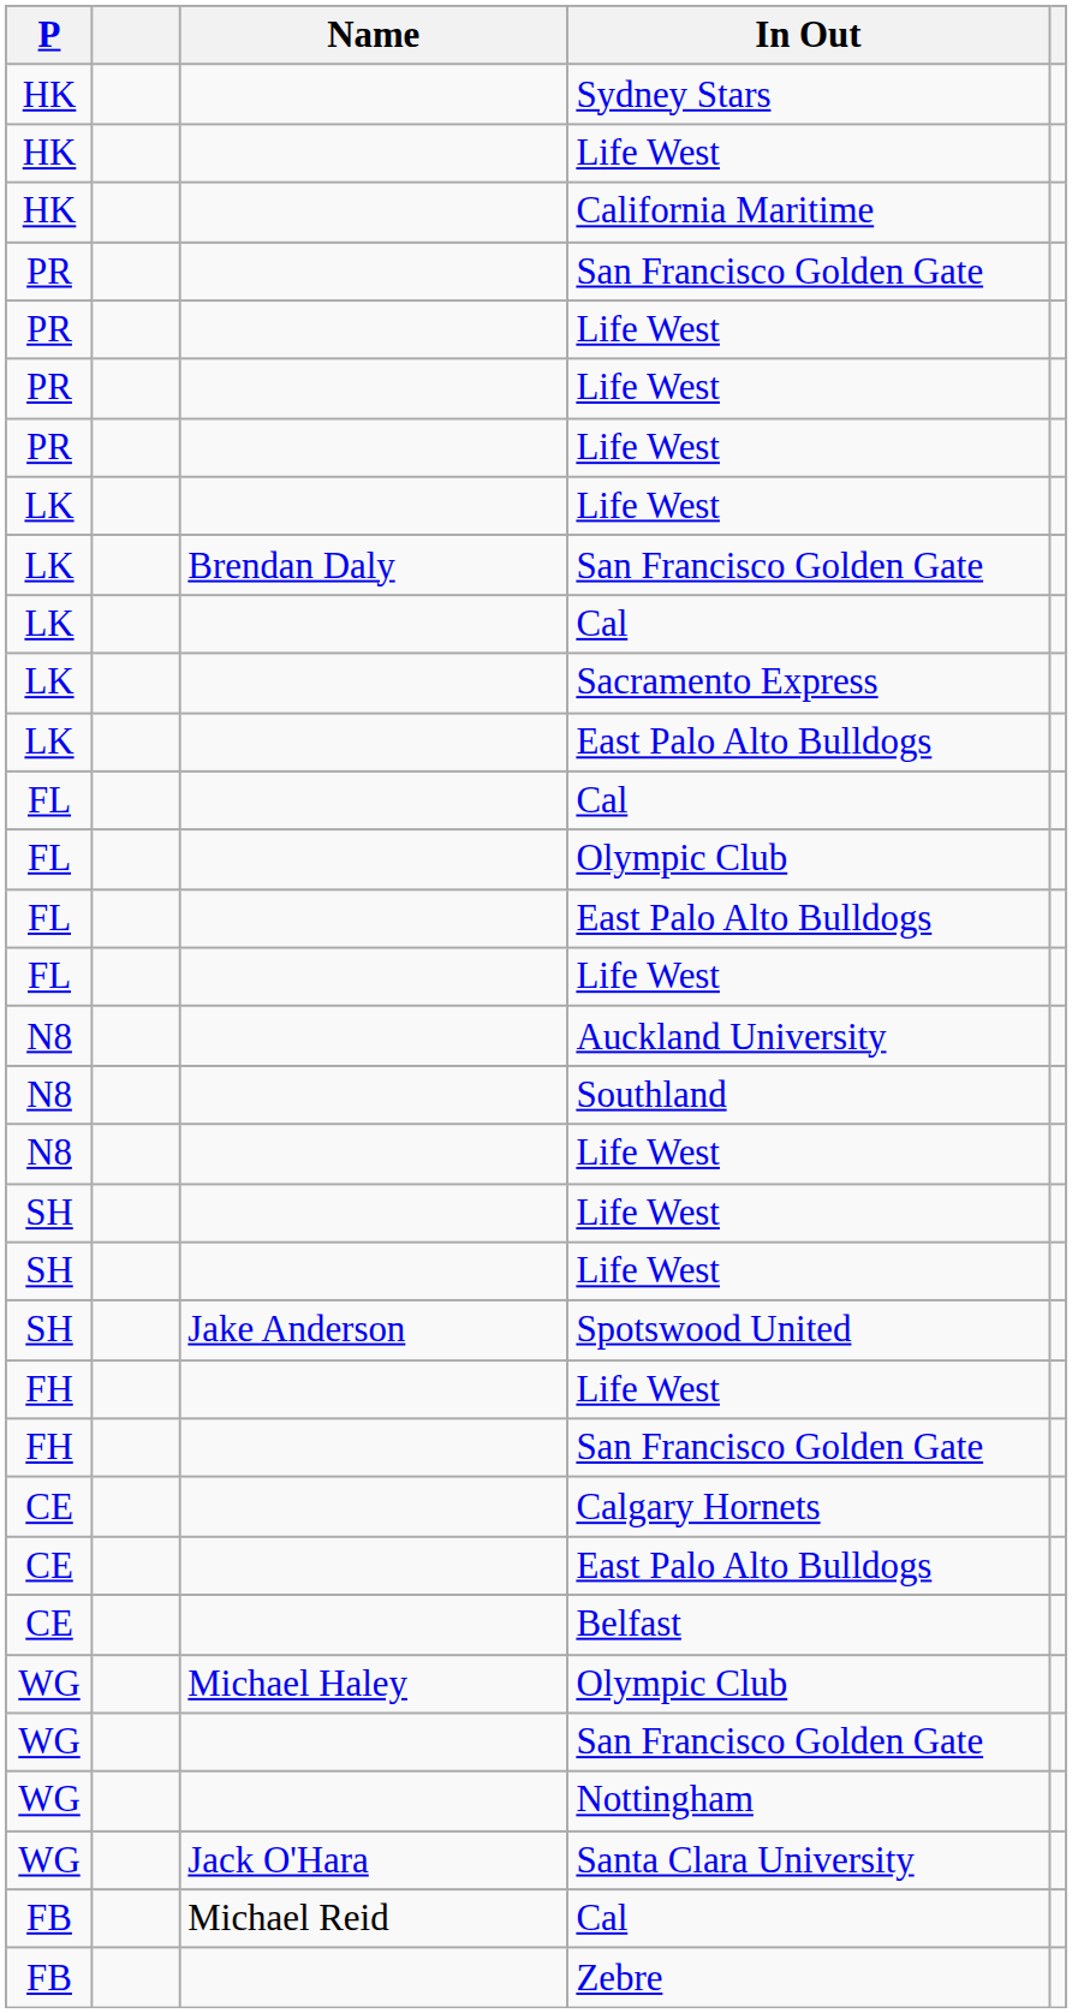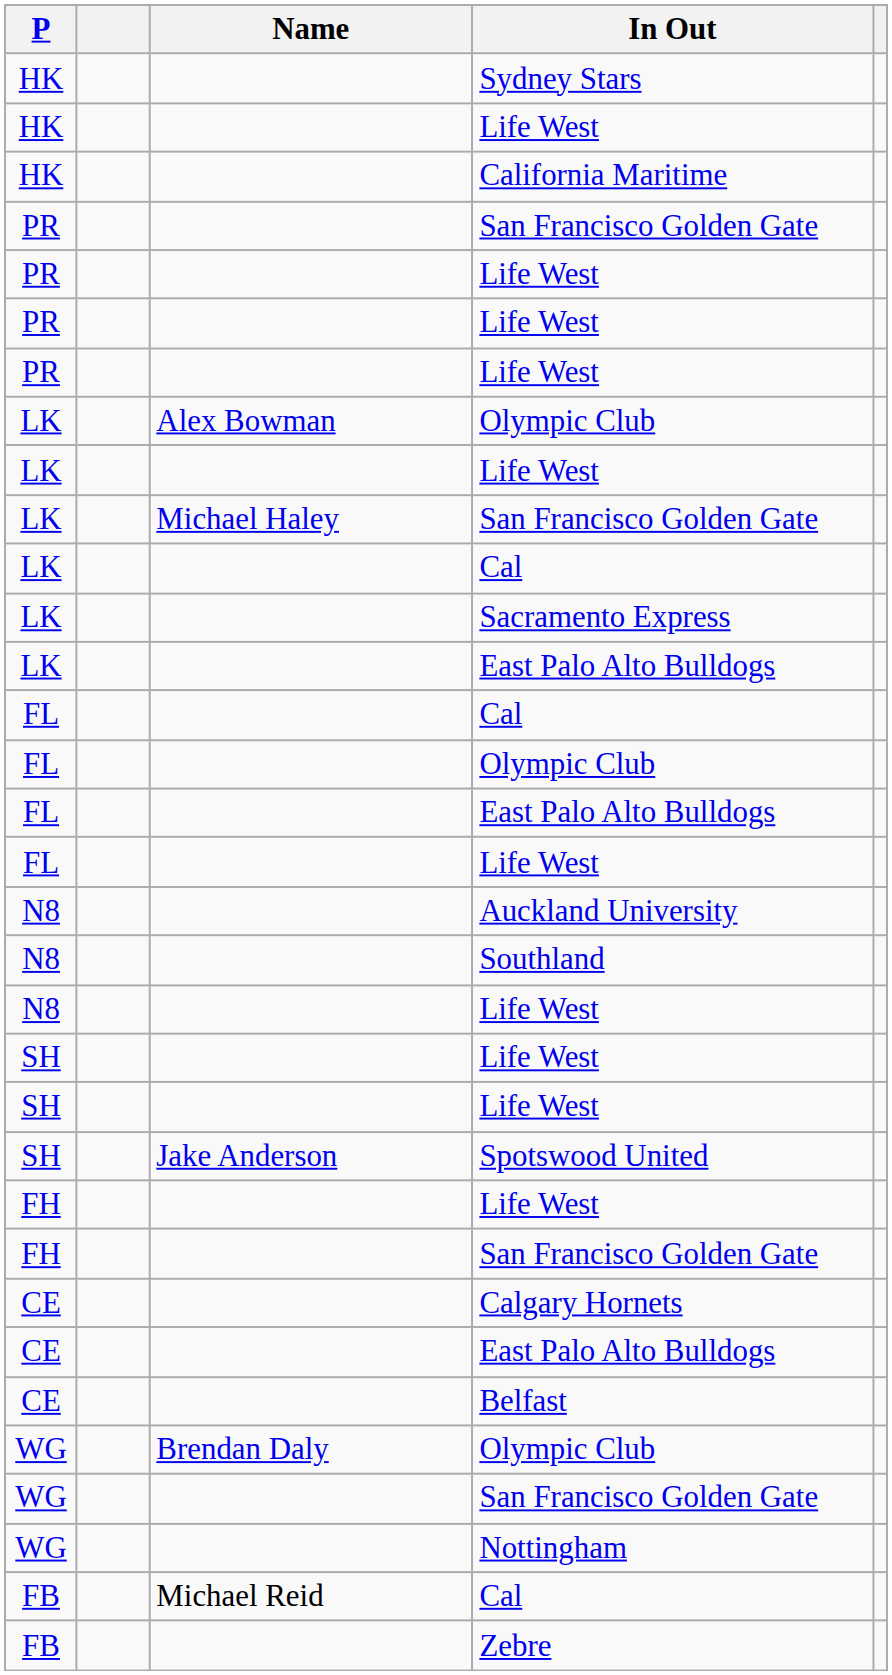 <table class="wikitable sortable" style="font-size: 100%">
 <tr>
 <th style="width:30px"><a href='#'>P</a></th>
 <th style="width:30px"></th>
 <th style="width:160px">Name</th>
 <th style="width:200px">In  Out </th>
 <th></th>
 </tr>
 <tr>
 <td align=center><a href='#'>HK</a></td>
 <td align=center></td>
 <td align=left></td>
 <td align=left> <a href='#'>Sydney Stars</a></td>
 <td align=center></td>
 </tr>
 <tr>
 <td align=center><a href='#'>HK</a></td>
 <td align=center></td>
 <td align=left></td>
 <td align=left> <a href='#'>Life West</a></td>
 <td align=center></td>
 </tr>
 <tr>
 <td align=center><a href='#'>HK</a></td>
 <td align=center></td>
 <td align=left></td>
 <td align=left> <a href='#'>California Maritime</a></td>
 <td align=center></td>
 </tr>
 <tr>
 <td align=center><a href='#'>PR</a></td>
 <td align=center></td>
 <td align=left></td>
 <td align=left> <a href='#'>San Francisco Golden Gate</a></td>
 <td align=center></td>
 </tr>
 <tr>
 <td align=center><a href='#'>PR</a></td>
 <td align=center></td>
 <td align=left></td>
 <td align=left> <a href='#'>Life West</a></td>
 <td align=center></td>
 </tr>
 <tr>
 <td align=center><a href='#'>PR</a></td>
 <td align=center></td>
 <td align=left></td>
 <td align=left> <a href='#'>Life West</a></td>
 <td align=center></td>
 </tr>
 <tr>
 <td align=center><a href='#'>PR</a></td>
 <td align=center></td>
 <td align=left></td>
 <td align=left> <a href='#'>Life West</a></td>
 <td align=center></td>
 </tr>
 <tr>
 <td align=center><a href='#'>LK</a></td>
 <td align=center></td>
+<td align=left><a href='#'>Alex Bowman</a></td>
+<td align=left> <a href='#'>Olympic Club</a></td>
+<td align=center></td>
+</tr>
+<tr>
+<td align=center><a href='#'>LK</a></td>
+<td align=center></td>
 <td align=left></td>
 <td align=left> <a href='#'>Life West</a></td>
 <td align=center></td>
 </tr>
 <tr>
 <td align=center><a href='#'>LK</a></td>
 <td align=center></td>
-<td align=left><a href='#'>Brendan Daly</a></td>
+<td align=left><a href='#'>Michael Haley</a></td>
 <td align=left> <a href='#'>San Francisco Golden Gate</a></td>
 <td align=center></td>
 </tr>
 <tr>
 <td align=center><a href='#'>LK</a></td>
 <td align=center></td>
 <td align=left></td>
 <td align=left> <a href='#'>Cal</a></td>
 <td align=center></td>
 </tr>
 <tr>
 <td align=center><a href='#'>LK</a></td>
 <td align=center></td>
 <td align=left></td>
 <td align=left> <a href='#'>Sacramento Express</a></td>
 <td align=center></td>
 </tr>
 <tr>
 <td align=center><a href='#'>LK</a></td>
 <td align=center></td>
 <td align=left></td>
 <td align=left> <a href='#'>East Palo Alto Bulldogs</a></td>
 <td align=center></td>
 </tr>
 <tr>
 <td align=center><a href='#'>FL</a></td>
 <td align=center></td>
 <td align=left></td>
 <td align=left> <a href='#'>Cal</a></td>
 <td align=center></td>
 </tr>
 <tr>
 <td align=center><a href='#'>FL</a></td>
 <td align=center></td>
 <td align=left></td>
 <td align=left> <a href='#'>Olympic Club</a></td>
 <td align=center></td>
 </tr>
 <tr>
 <td align=center><a href='#'>FL</a></td>
 <td align=center></td>
 <td align=left></td>
 <td align=left> <a href='#'>East Palo Alto Bulldogs</a></td>
 <td align=center></td>
 </tr>
 <tr>
 <td align=center><a href='#'>FL</a></td>
 <td align=center></td>
 <td align=left></td>
 <td align=left> <a href='#'>Life West</a></td>
 <td align=center></td>
 </tr>
 <tr>
 <td align=center><a href='#'>N8</a></td>
 <td align=center></td>
 <td align=left></td>
 <td align=left> <a href='#'>Auckland University</a></td>
 <td align=center></td>
 </tr>
 <tr>
 <td align=center><a href='#'>N8</a></td>
 <td align=center></td>
 <td align=left></td>
 <td align=left> <a href='#'>Southland</a></td>
 <td align=center></td>
 </tr>
 <tr>
 <td align=center><a href='#'>N8</a></td>
 <td align=center></td>
 <td align=left></td>
 <td align=left> <a href='#'>Life West</a></td>
 <td align=center></td>
 </tr>
 <tr>
 <td align=center><a href='#'>SH</a></td>
 <td align=center></td>
 <td align=left></td>
 <td align=left> <a href='#'>Life West</a></td>
 <td align=center></td>
 </tr>
 <tr>
 <td align=center><a href='#'>SH</a></td>
 <td align=center></td>
 <td align=left></td>
 <td align=left> <a href='#'>Life West</a></td>
 <td align=center></td>
 </tr>
 <tr>
 <td align=center><a href='#'>SH</a></td>
 <td align=center></td>
 <td align=left><a href='#'>Jake Anderson</a></td>
 <td align=left> <a href='#'>Spotswood United</a></td>
 <td align=center></td>
 </tr>
 <tr>
 <td align=center><a href='#'>FH</a></td>
 <td align=center></td>
 <td align=left></td>
 <td align=left> <a href='#'>Life West</a></td>
 <td align=center></td>
 </tr>
 <tr>
 <td align=center><a href='#'>FH</a></td>
 <td align=center></td>
 <td align=left></td>
 <td align=left> <a href='#'>San Francisco Golden Gate</a></td>
 <td align=center></td>
 </tr>
 <tr>
 <td align=center><a href='#'>CE</a></td>
 <td align=center></td>
 <td align=left></td>
 <td align=left> <a href='#'>Calgary Hornets</a></td>
 <td align=center></td>
 </tr>
 <tr>
 <td align=center><a href='#'>CE</a></td>
 <td align=center></td>
 <td align=left></td>
 <td align=left> <a href='#'>East Palo Alto Bulldogs</a></td>
 <td align=center></td>
 </tr>
 <tr>
 <td align=center><a href='#'>CE</a></td>
 <td align=center></td>
 <td align=left></td>
 <td align=left> <a href='#'>Belfast</a></td>
 <td align=center></td>
 </tr>
 <tr>
 <td align=center><a href='#'>WG</a></td>
 <td align=center></td>
-<td align=left><a href='#'>Michael Haley</a></td>
+<td align=left><a href='#'>Brendan Daly</a></td>
 <td align=left> <a href='#'>Olympic Club</a></td>
 <td align=center></td>
 </tr>
 <tr>
 <td align=center><a href='#'>WG</a></td>
 <td align=center></td>
 <td align=left></td>
 <td align=left> <a href='#'>San Francisco Golden Gate</a></td>
 <td align=center></td>
 </tr>
 <tr>
 <td align=center><a href='#'>WG</a></td>
 <td align=center></td>
 <td align=left></td>
 <td align=left> <a href='#'>Nottingham</a></td>
 <td align=center></td>
 </tr>
 <tr>
-<td align=center><a href='#'>WG</a></td>
-<td align=center></td>
-<td align=left><a href='#'>Jack O'Hara</a></td>
-<td align=left> <a href='#'>Santa Clara University</a></td>
-<td align=center></td>
-</tr>
-<tr>
 <td align=center><a href='#'>FB</a></td>
 <td align=center></td>
 <td align=left>Michael Reid</td>
 <td align=left> <a href='#'>Cal</a></td>
 <td align=center></td>
 </tr>
 <tr>
 <td align=center><a href='#'>FB</a></td>
 <td align=center></td>
 <td align=left></td>
 <td align=left> <a href='#'>Zebre</a></td>
 <td align=center></td>
 </tr>
 </table>
